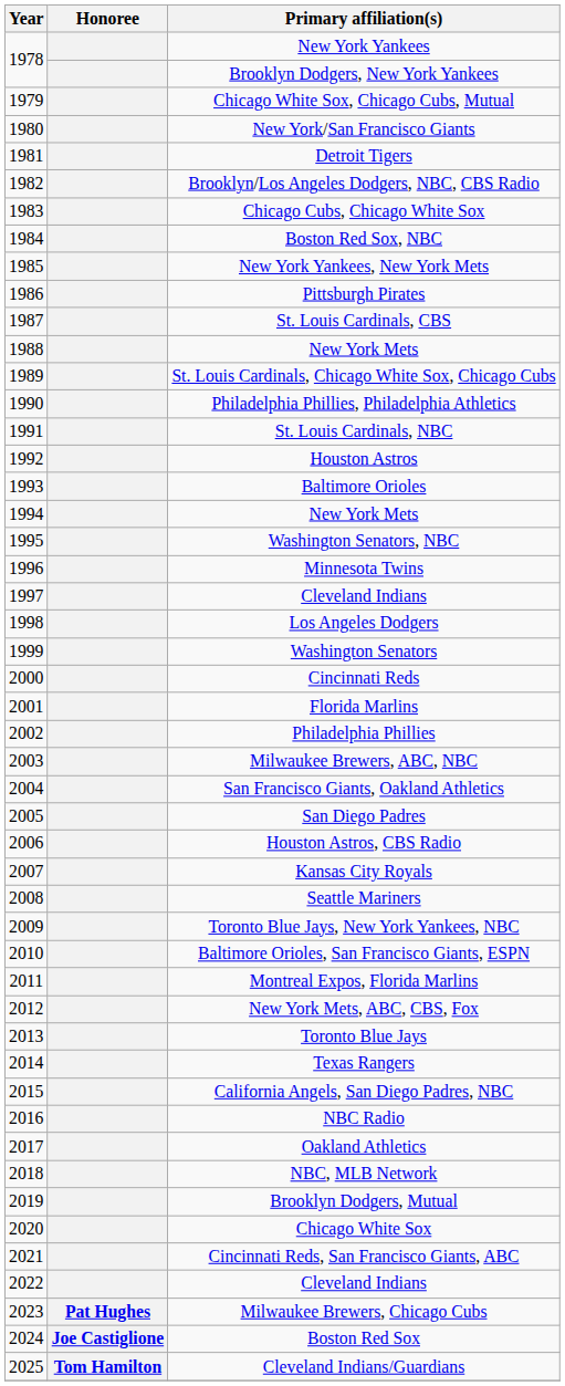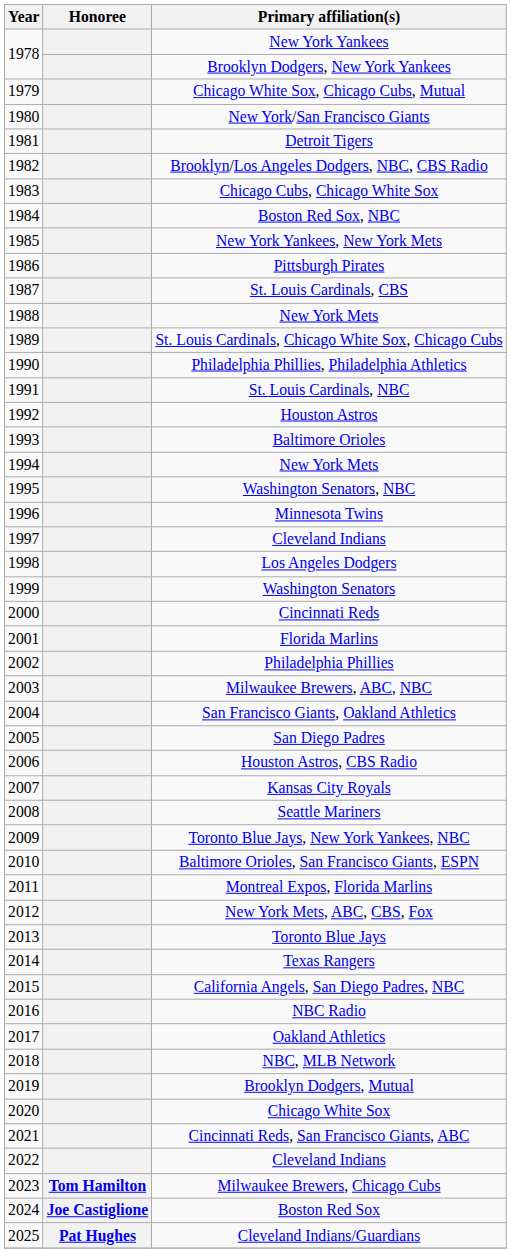 <table class="wikitable sortable plainrowheaders" style="text-align:center">
 <tr>
 <th scope="col">Year</th>
 <th scope="col">Honoree</th>
 <th scope="col">Primary affiliation(s)</th>
 </tr>
 <tr>
 <td rowspan="2">1978</td>
 <th scope="row" style="text-align:center"></th>
 <td><a href='#'>New York Yankees</a></td>
 </tr>
 <tr>
 <th scope="row" style="text-align:center"></th>
 <td><a href='#'>Brooklyn Dodgers</a>, <a href='#'>New York Yankees</a></td>
 </tr>
 <tr>
 <td>1979</td>
 <th scope="row" style="text-align:center"></th>
 <td><a href='#'>Chicago White Sox</a>, <a href='#'>Chicago Cubs</a>, <a href='#'>Mutual</a></td>
 </tr>
 <tr>
 <td>1980</td>
 <th scope="row" style="text-align:center"></th>
 <td><a href='#'>New York</a>/<a href='#'>San Francisco Giants</a></td>
 </tr>
 <tr>
 <td>1981</td>
 <th scope="row" style="text-align:center"></th>
 <td><a href='#'>Detroit Tigers</a></td>
 </tr>
 <tr>
 <td>1982</td>
 <th scope="row" style="text-align:center"></th>
 <td><a href='#'>Brooklyn</a>/<a href='#'>Los Angeles Dodgers</a>, <a href='#'>NBC</a>, <a href='#'>CBS Radio</a></td>
 </tr>
 <tr>
 <td>1983</td>
 <th scope="row" style="text-align:center"></th>
 <td><a href='#'>Chicago Cubs</a>, <a href='#'>Chicago White Sox</a></td>
 </tr>
 <tr>
 <td>1984</td>
 <th scope="row" style="text-align:center"></th>
 <td><a href='#'>Boston Red Sox</a>, <a href='#'>NBC</a></td>
 </tr>
 <tr>
 <td>1985</td>
 <th scope="row" style="text-align:center"></th>
 <td><a href='#'>New York Yankees</a>, <a href='#'>New York Mets</a></td>
 </tr>
 <tr>
 <td>1986</td>
 <th scope="row" style="text-align:center"></th>
 <td><a href='#'>Pittsburgh Pirates</a></td>
 </tr>
 <tr>
 <td>1987</td>
 <th scope="row" style="text-align:center"></th>
 <td><a href='#'>St. Louis Cardinals</a>, <a href='#'>CBS</a></td>
 </tr>
 <tr>
 <td>1988</td>
 <th scope="row" style="text-align:center"></th>
 <td><a href='#'>New York Mets</a></td>
 </tr>
 <tr>
 <td>1989</td>
 <th scope="row" style="text-align:center"></th>
 <td><a href='#'>St. Louis Cardinals</a>, <a href='#'>Chicago White Sox</a>, <a href='#'>Chicago Cubs</a></td>
 </tr>
 <tr>
 <td>1990</td>
 <th scope="row" style="text-align:center"></th>
 <td><a href='#'>Philadelphia Phillies</a>, <a href='#'>Philadelphia Athletics</a></td>
 </tr>
 <tr>
 <td>1991</td>
 <th scope="row" style="text-align:center"></th>
 <td><a href='#'>St. Louis Cardinals</a>, <a href='#'>NBC</a></td>
 </tr>
 <tr>
 <td>1992</td>
 <th scope="row" style="text-align:center"></th>
 <td><a href='#'>Houston Astros</a></td>
 </tr>
 <tr>
 <td>1993</td>
 <th scope="row" style="text-align:center"></th>
 <td><a href='#'>Baltimore Orioles</a></td>
 </tr>
 <tr>
 <td>1994</td>
 <th scope="row" style="text-align:center"></th>
 <td><a href='#'>New York Mets</a></td>
 </tr>
 <tr>
 <td>1995</td>
 <th scope="row" style="text-align:center"></th>
 <td><a href='#'>Washington Senators</a>, <a href='#'>NBC</a></td>
 </tr>
 <tr>
 <td>1996</td>
 <th scope="row" style="text-align:center"></th>
 <td><a href='#'>Minnesota Twins</a></td>
 </tr>
 <tr>
 <td>1997</td>
 <th scope="row" style="text-align:center"></th>
 <td><a href='#'>Cleveland Indians</a></td>
 </tr>
 <tr>
 <td>1998</td>
 <th scope="row" style="text-align:center"></th>
 <td><a href='#'>Los Angeles Dodgers</a></td>
 </tr>
 <tr>
 <td>1999</td>
 <th scope="row" style="text-align:center"></th>
 <td><a href='#'>Washington Senators</a></td>
 </tr>
 <tr>
 <td>2000</td>
 <th scope="row" style="text-align:center"></th>
 <td><a href='#'>Cincinnati Reds</a></td>
 </tr>
 <tr>
 <td>2001</td>
 <th scope="row" style="text-align:center"></th>
 <td><a href='#'>Florida Marlins</a></td>
 </tr>
 <tr>
 <td>2002</td>
 <th scope="row" style="text-align:center"></th>
 <td><a href='#'>Philadelphia Phillies</a></td>
 </tr>
 <tr>
 <td>2003</td>
 <th scope="row" style="text-align:center"></th>
 <td><a href='#'>Milwaukee Brewers</a>, <a href='#'>ABC</a>, <a href='#'>NBC</a></td>
 </tr>
 <tr>
 <td>2004</td>
 <th scope="row" style="text-align:center"></th>
 <td><a href='#'>San Francisco Giants</a>, <a href='#'>Oakland Athletics</a></td>
 </tr>
 <tr>
 <td>2005</td>
 <th scope="row" style="text-align:center"></th>
 <td><a href='#'>San Diego Padres</a></td>
 </tr>
 <tr>
 <td>2006</td>
 <th scope="row" style="text-align:center"></th>
 <td><a href='#'>Houston Astros</a>, <a href='#'>CBS Radio</a></td>
 </tr>
 <tr>
 <td>2007</td>
 <th scope="row" style="text-align:center"></th>
 <td><a href='#'>Kansas City Royals</a></td>
 </tr>
 <tr>
 <td>2008</td>
 <th scope="row" style="text-align:center"></th>
 <td><a href='#'>Seattle Mariners</a></td>
 </tr>
 <tr>
 <td>2009</td>
 <th scope="row" style="text-align:center"></th>
 <td><a href='#'>Toronto Blue Jays</a>, <a href='#'>New York Yankees</a>, <a href='#'>NBC</a></td>
 </tr>
 <tr>
 <td>2010</td>
 <th scope="row" style="text-align:center"></th>
 <td><a href='#'>Baltimore Orioles</a>, <a href='#'>San Francisco Giants</a>, <a href='#'>ESPN</a></td>
 </tr>
 <tr>
 <td>2011</td>
 <th scope="row" style="text-align:center"></th>
 <td><a href='#'>Montreal Expos</a>, <a href='#'>Florida Marlins</a></td>
 </tr>
 <tr>
 <td>2012</td>
 <th scope="row" style="text-align:center"></th>
 <td><a href='#'>New York Mets</a>, <a href='#'>ABC</a>, <a href='#'>CBS</a>, <a href='#'>Fox</a></td>
 </tr>
 <tr>
 <td>2013</td>
 <th scope="row" style="text-align:center"></th>
 <td><a href='#'>Toronto Blue Jays</a></td>
 </tr>
 <tr>
 <td>2014</td>
 <th scope="row" style="text-align:center"></th>
 <td><a href='#'>Texas Rangers</a></td>
 </tr>
 <tr>
 <td>2015</td>
 <th scope="row" style="text-align:center"></th>
 <td><a href='#'>California Angels</a>, <a href='#'>San Diego Padres</a>, <a href='#'>NBC</a></td>
 </tr>
 <tr>
 <td>2016</td>
 <th scope="row" style="text-align:center"></th>
 <td><a href='#'>NBC Radio</a></td>
 </tr>
 <tr>
 <td>2017</td>
 <th scope="row" style="text-align:center"></th>
 <td><a href='#'>Oakland Athletics</a></td>
 </tr>
 <tr>
 <td>2018</td>
 <th scope="row" style="text-align:center"></th>
 <td><a href='#'>NBC</a>, <a href='#'>MLB Network</a></td>
 </tr>
 <tr>
 <td>2019</td>
 <th scope="row" style="text-align:center"></th>
 <td><a href='#'>Brooklyn Dodgers</a>, <a href='#'>Mutual</a></td>
 </tr>
 <tr>
 <td>2020</td>
 <th scope="row" style="text-align:center"></th>
 <td><a href='#'>Chicago White Sox</a></td>
 </tr>
 <tr>
 <td>2021</td>
 <th scope="row" style="text-align:center"></th>
 <td><a href='#'>Cincinnati Reds</a>, <a href='#'>San Francisco Giants</a>, <a href='#'>ABC</a></td>
 </tr>
 <tr>
 <td>2022</td>
 <th scope="row" style="text-align:center"></th>
 <td><a href='#'>Cleveland Indians</a></td>
 </tr>
 <tr>
 <td>2023</td>
-<th scope="row" style="text-align:center"><a href='#'>Pat Hughes</a></th>
+<th scope="row" style="text-align:center"><a href='#'>Tom Hamilton</a></th>
 <td><a href='#'>Milwaukee Brewers</a>, <a href='#'>Chicago Cubs</a></td>
 </tr>
 <tr>
 <td>2024</td>
 <th scope="row" style="text-align:center"><a href='#'>Joe Castiglione</a></th>
 <td><a href='#'>Boston Red Sox</a></td>
 </tr>
 <tr>
 <td>2025</td>
-<th scope="row" style="text-align:center"><a href='#'>Tom Hamilton</a></th>
+<th scope="row" style="text-align:center"><a href='#'>Pat Hughes</a></th>
 <td><a href='#'>Cleveland Indians/Guardians</a></td>
 </tr>
 <tr>
 </tr>
 </table>
